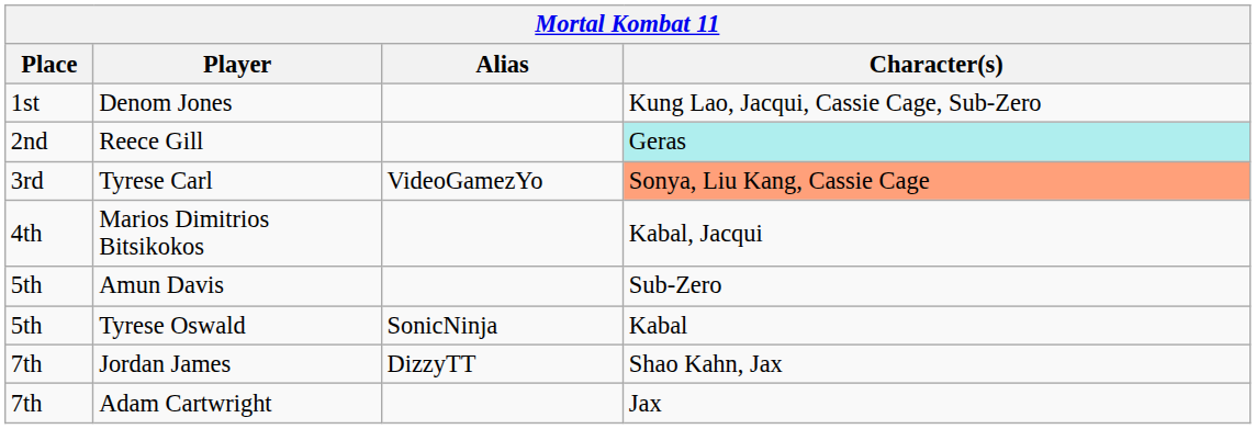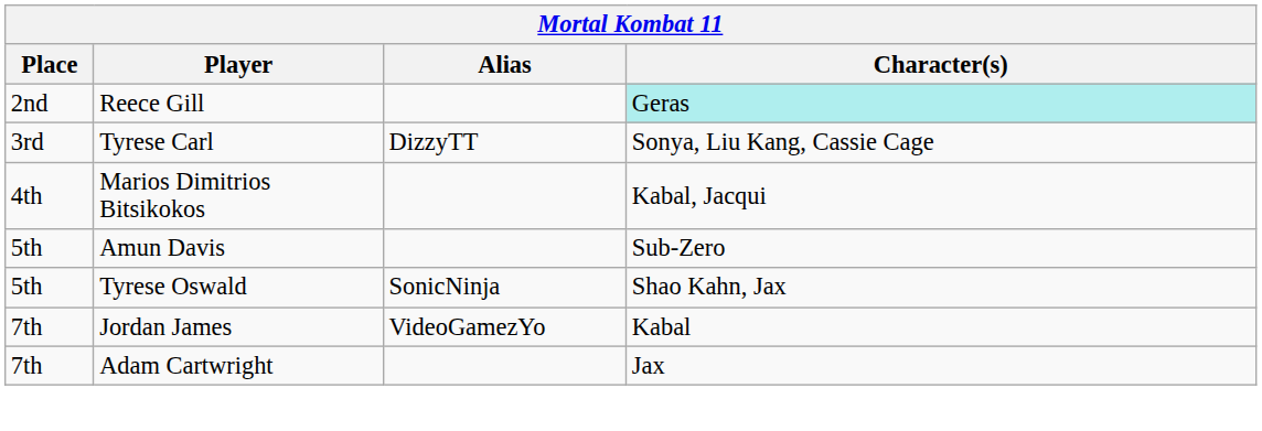 <table class="wikitable">
 <tr>
 <th colspan="4"><strong><em><a href='#'>Mortal Kombat 11</a></em></strong> </th>
 </tr>
 <tr>
 <th style="width:50px;">Place</th>
 <th style="width:180px;">Player</th>
 <th style="width:150px;">Alias</th>
 <th style="width:300px;">Character(s)</th>
 </tr>
 <tr>
-<td>1st</td>
-<td> Denom Jones</td>
-<td></td>
-<td>Kung Lao, Jacqui, Cassie Cage, Sub-Zero</td>
-</tr>
-<tr>
 <td>2nd</td>
 <td> Reece Gill</td>
 <td></td>
 <td style="background: paleturquoise; width:300pt;">Geras</td>
 </tr>
 <tr>
 <td>3rd</td>
 <td> Tyrese Carl</td>
-<td>VideoGamezYo</td>
-<td style="background: lightsalmon;">Sonya, Liu Kang, Cassie Cage</td>
+<td>DizzyTT</td>
+<td>Sonya, Liu Kang, Cassie Cage</td>
 </tr>
 <tr>
 <td>4th</td>
 <td> Marios Dimitrios Bitsikokos</td>
 <td></td>
 <td>Kabal, Jacqui</td>
 </tr>
 <tr>
 <td>5th</td>
 <td> Amun Davis</td>
 <td></td>
 <td>Sub-Zero</td>
 </tr>
 <tr>
 <td>5th</td>
 <td> Tyrese Oswald</td>
 <td>SonicNinja</td>
-<td>Kabal</td>
+<td>Shao Kahn, Jax</td>
 </tr>
 <tr>
 <td>7th</td>
 <td> Jordan James</td>
-<td>DizzyTT</td>
-<td>Shao Kahn, Jax</td>
+<td>VideoGamezYo</td>
+<td>Kabal</td>
 </tr>
 <tr>
 <td>7th</td>
 <td> Adam Cartwright</td>
 <td></td>
 <td>Jax</td>
 </tr>
 </table>
